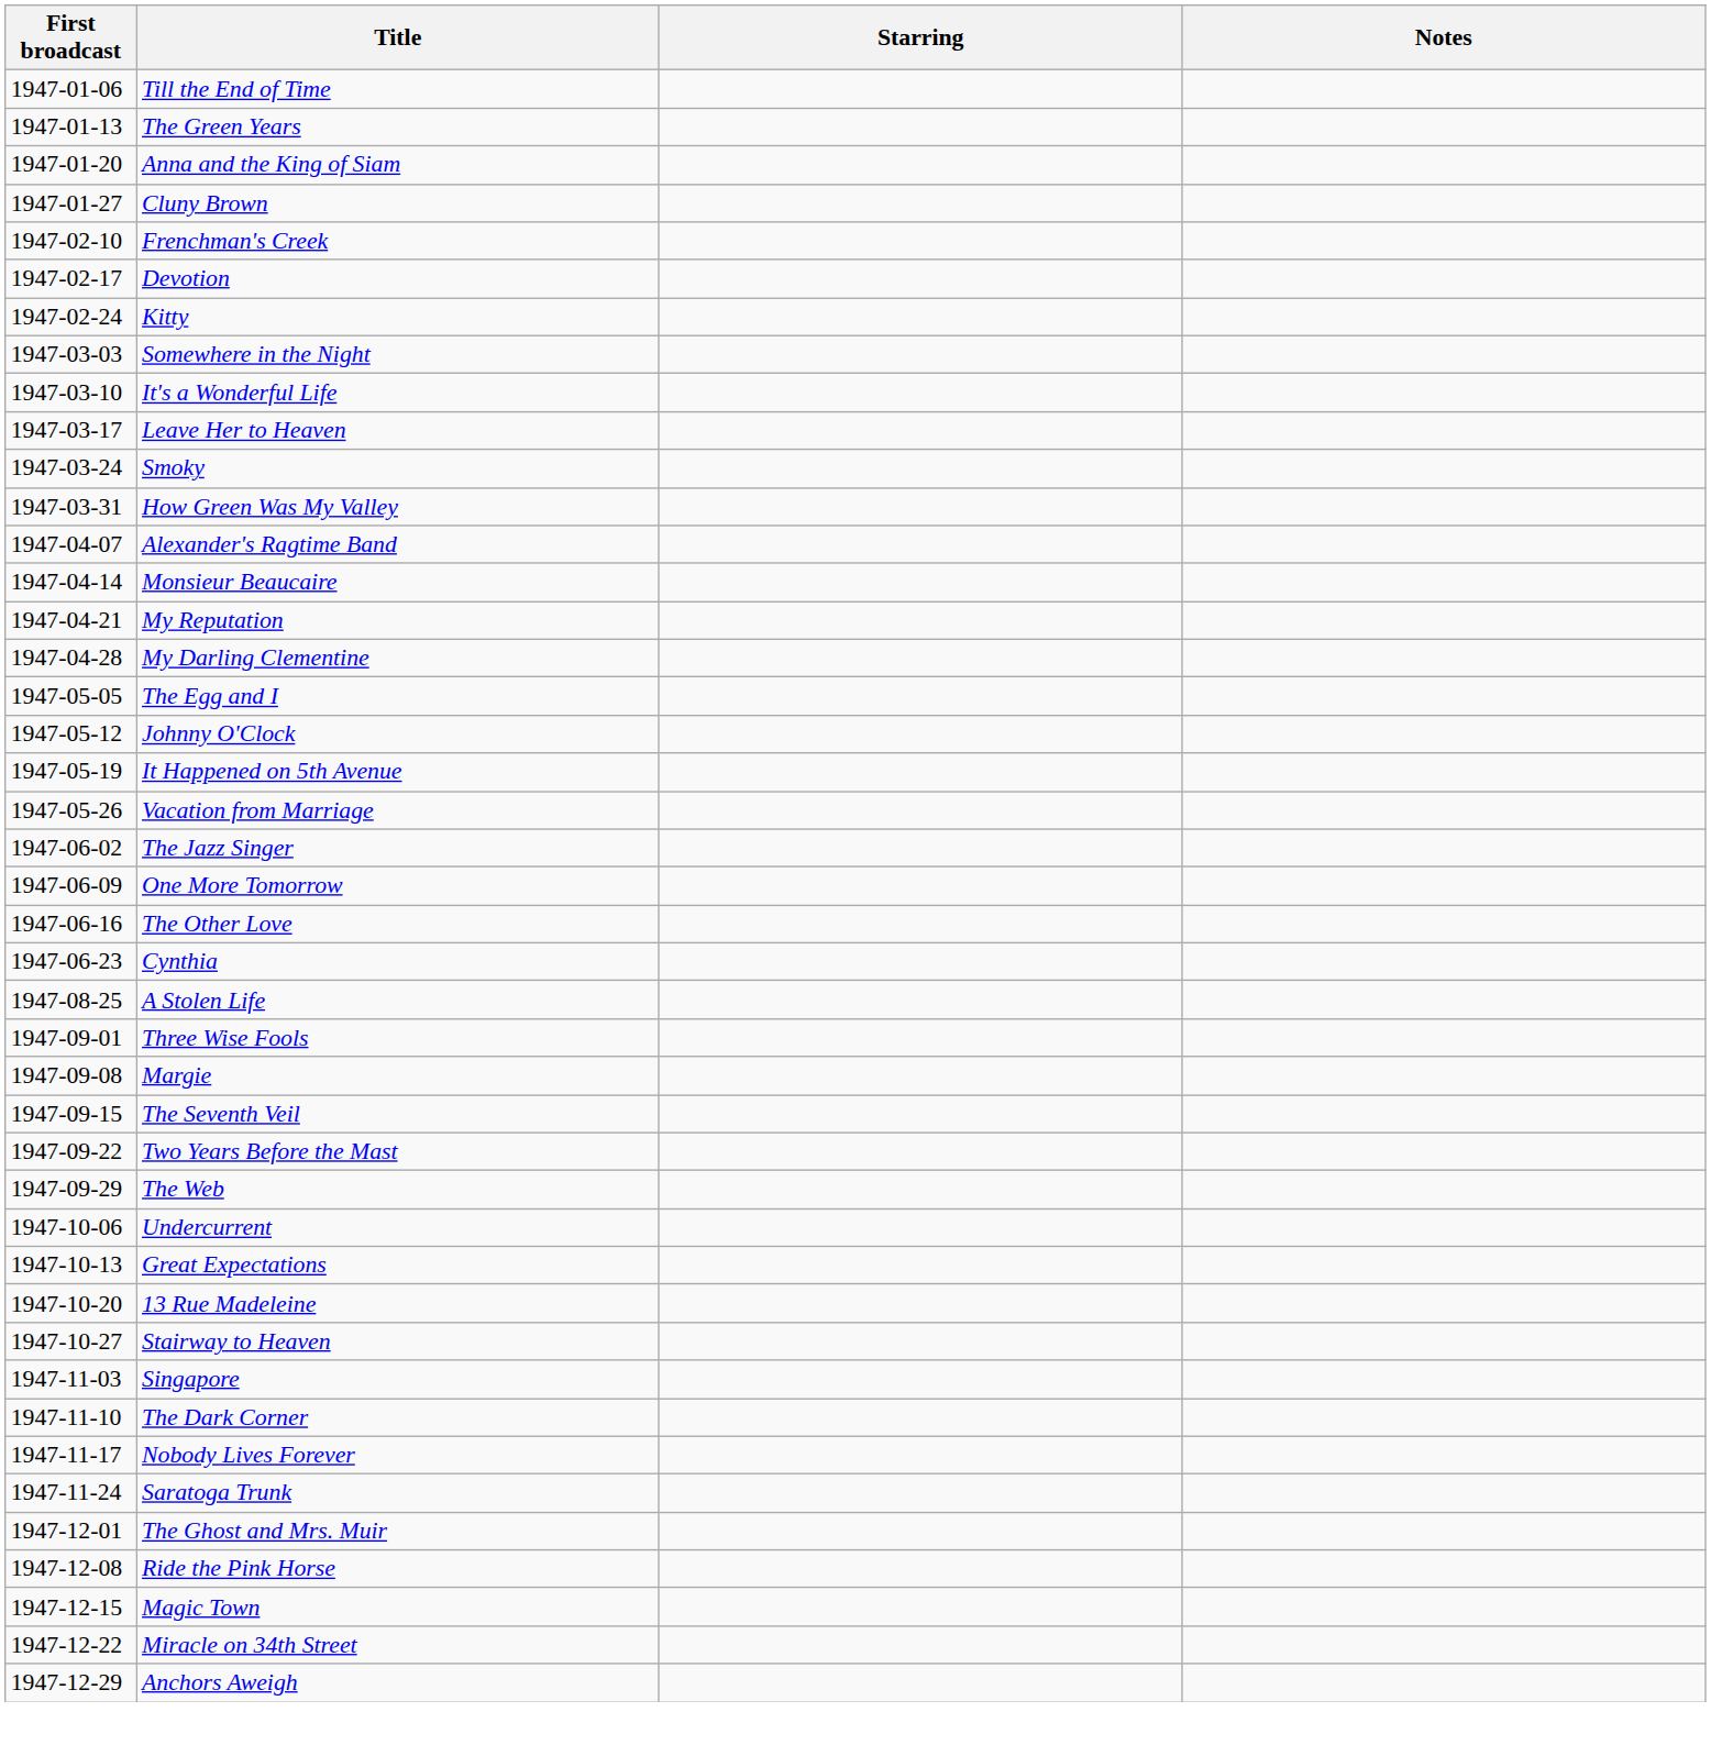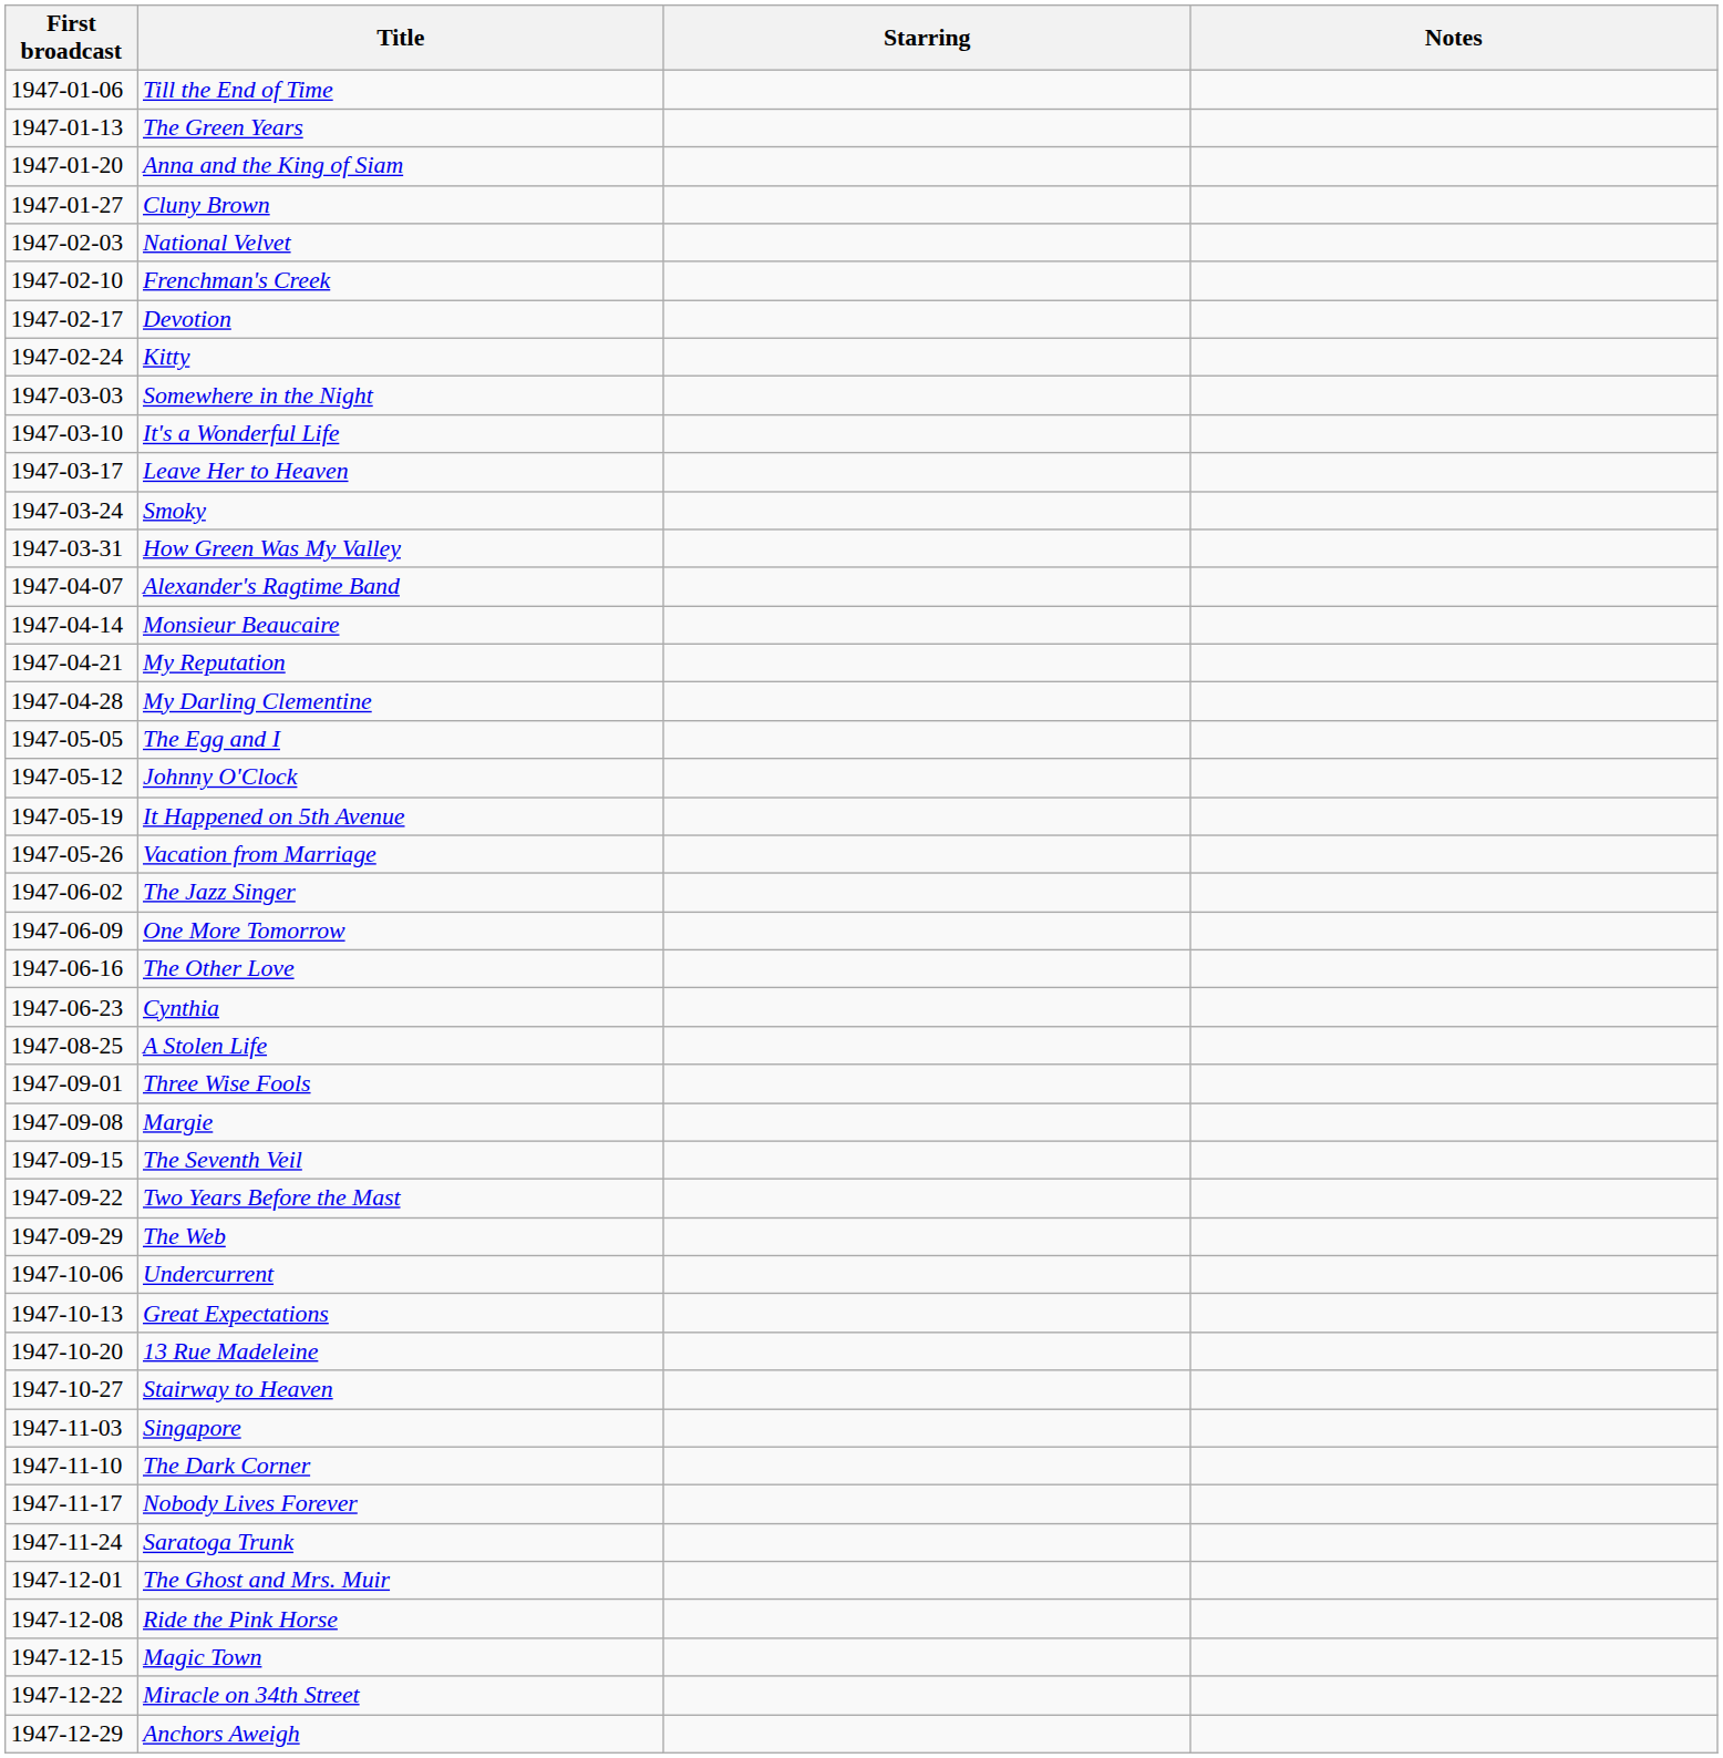 <table class="wikitable sortable plainrowheaders" width=90%>
 <tr>
 <th width=5% scope="col">First broadcast</th>
 <th width=25% scope="col">Title</th>
 <th width=25% scope="col">Starring</th>
 <th width=25% scope="col">Notes</th>
 </tr>
 <tr>
 <td rowspan=>1947-01-06</td>
 <td scope="row"><em><a href='#'>Till the End of Time</a></em></td>
 <td></td>
 <td></td>
 </tr>
 <tr>
 <td rowspan=>1947-01-13</td>
 <td scope="row"><em><a href='#'>The Green Years</a></em></td>
 <td></td>
 <td></td>
 </tr>
 <tr>
 <td rowspan=>1947-01-20</td>
 <td scope="row"><em><a href='#'>Anna and the King of Siam</a></em></td>
 <td></td>
 <td></td>
 </tr>
 <tr>
 <td rowspan=>1947-01-27</td>
 <td scope="row"><em><a href='#'>Cluny Brown</a></em></td>
+<td></td>
+<td></td>
+</tr>
+<tr>
+<td rowspan=>1947-02-03</td>
+<td scope="row"><em><a href='#'>National Velvet</a></em></td>
 <td></td>
 <td></td>
 </tr>
 <tr>
 <td rowspan=>1947-02-10</td>
 <td scope="row"><em><a href='#'>Frenchman's Creek</a></em></td>
 <td></td>
 <td></td>
 </tr>
 <tr>
 <td rowspan=>1947-02-17</td>
 <td scope="row"><em><a href='#'>Devotion</a></em></td>
 <td></td>
 <td></td>
 </tr>
 <tr>
 <td rowspan=>1947-02-24</td>
 <td scope="row"><em><a href='#'>Kitty</a></em></td>
 <td></td>
 <td></td>
 </tr>
 <tr>
 <td rowspan=>1947-03-03</td>
 <td scope="row"><em><a href='#'>Somewhere in the Night</a></em></td>
 <td></td>
 <td></td>
 </tr>
 <tr>
 <td rowspan=>1947-03-10</td>
 <td scope="row"><em><a href='#'>It's a Wonderful Life</a></em></td>
 <td></td>
 <td></td>
 </tr>
 <tr>
 <td rowspan=>1947-03-17</td>
 <td scope="row"><em><a href='#'>Leave Her to Heaven</a></em></td>
 <td></td>
 <td></td>
 </tr>
 <tr>
 <td rowspan=>1947-03-24</td>
 <td scope="row"><em><a href='#'>Smoky</a></em></td>
 <td></td>
 <td></td>
 </tr>
 <tr>
 <td rowspan=>1947-03-31</td>
 <td scope="row"><em><a href='#'>How Green Was My Valley</a></em></td>
 <td></td>
 <td></td>
 </tr>
 <tr>
 <td rowspan=>1947-04-07</td>
 <td scope="row"><em><a href='#'>Alexander's Ragtime Band</a></em></td>
 <td></td>
 <td></td>
 </tr>
 <tr>
 <td rowspan=>1947-04-14</td>
 <td scope="row"><em><a href='#'>Monsieur Beaucaire</a></em></td>
 <td></td>
 <td></td>
 </tr>
 <tr>
 <td rowspan=>1947-04-21</td>
 <td scope="row"><em><a href='#'>My Reputation</a></em></td>
 <td></td>
 <td></td>
 </tr>
 <tr>
 <td rowspan=>1947-04-28</td>
 <td scope="row"><em><a href='#'>My Darling Clementine</a></em></td>
 <td></td>
 <td></td>
 </tr>
 <tr>
 <td rowspan=>1947-05-05</td>
 <td scope="row"><em><a href='#'>The Egg and I</a></em></td>
 <td></td>
 <td></td>
 </tr>
 <tr>
 <td rowspan=>1947-05-12</td>
 <td scope="row"><em><a href='#'>Johnny O'Clock</a></em></td>
 <td></td>
 <td></td>
 </tr>
 <tr>
 <td rowspan=>1947-05-19</td>
 <td scope="row"><em><a href='#'>It Happened on 5th Avenue</a></em></td>
 <td></td>
 <td></td>
 </tr>
 <tr>
 <td rowspan=>1947-05-26</td>
 <td scope="row"><em><a href='#'>Vacation from Marriage</a></em></td>
 <td></td>
 <td></td>
 </tr>
 <tr>
 <td rowspan=>1947-06-02</td>
 <td scope="row"><em><a href='#'>The Jazz Singer</a></em></td>
 <td></td>
 <td></td>
 </tr>
 <tr>
 <td rowspan=>1947-06-09</td>
 <td scope="row"><em><a href='#'>One More Tomorrow</a></em></td>
 <td></td>
 <td></td>
 </tr>
 <tr>
 <td rowspan=>1947-06-16</td>
 <td scope="row"><em><a href='#'>The Other Love</a></em></td>
 <td></td>
 <td></td>
 </tr>
 <tr>
 <td rowspan=>1947-06-23</td>
 <td scope="row"><em><a href='#'>Cynthia</a></em></td>
 <td></td>
 <td></td>
 </tr>
 <tr>
 <td rowspan=>1947-08-25</td>
 <td scope="row"><em><a href='#'>A Stolen Life</a></em></td>
 <td></td>
 <td></td>
 </tr>
 <tr>
 <td rowspan=>1947-09-01</td>
 <td scope="row"><em><a href='#'>Three Wise Fools</a></em></td>
 <td></td>
 <td></td>
 </tr>
 <tr>
 <td rowspan=>1947-09-08</td>
 <td scope="row"><em><a href='#'>Margie</a></em></td>
 <td></td>
 <td></td>
 </tr>
 <tr>
 <td rowspan=>1947-09-15</td>
 <td scope="row"><em><a href='#'>The Seventh Veil</a></em></td>
 <td></td>
 <td></td>
 </tr>
 <tr>
 <td rowspan=>1947-09-22</td>
 <td scope="row"><em><a href='#'>Two Years Before the Mast</a></em></td>
 <td></td>
 <td></td>
 </tr>
 <tr>
 <td rowspan=>1947-09-29</td>
 <td scope="row"><em><a href='#'>The Web</a></em></td>
 <td></td>
 <td></td>
 </tr>
 <tr>
 <td rowspan=>1947-10-06</td>
 <td scope="row"><em><a href='#'>Undercurrent</a></em></td>
 <td></td>
 <td></td>
 </tr>
 <tr>
 <td rowspan=>1947-10-13</td>
 <td scope="row"><em><a href='#'>Great Expectations</a></em></td>
 <td></td>
 <td></td>
 </tr>
 <tr>
 <td rowspan=>1947-10-20</td>
 <td scope="row"><em><a href='#'>13 Rue Madeleine</a></em></td>
 <td></td>
 <td></td>
 </tr>
 <tr>
 <td rowspan=>1947-10-27</td>
 <td scope="row"><em><a href='#'>Stairway to Heaven</a></em></td>
 <td></td>
 <td></td>
 </tr>
 <tr>
 <td rowspan=>1947-11-03</td>
 <td scope="row"><em><a href='#'>Singapore</a></em></td>
 <td></td>
 <td></td>
 </tr>
 <tr>
 <td rowspan=>1947-11-10</td>
 <td scope="row"><em><a href='#'>The Dark Corner</a></em></td>
 <td></td>
 <td></td>
 </tr>
 <tr>
 <td rowspan=>1947-11-17</td>
 <td scope="row"><em><a href='#'>Nobody Lives Forever</a></em></td>
 <td></td>
 <td></td>
 </tr>
 <tr>
 <td rowspan=>1947-11-24</td>
 <td scope="row"><em><a href='#'>Saratoga Trunk</a></em></td>
 <td></td>
 <td></td>
 </tr>
 <tr>
 <td rowspan=>1947-12-01</td>
 <td scope="row"><em><a href='#'>The Ghost and Mrs. Muir</a></em></td>
 <td></td>
 <td></td>
 </tr>
 <tr>
 <td rowspan=>1947-12-08</td>
 <td scope="row"><em><a href='#'>Ride the Pink Horse</a></em></td>
 <td></td>
 <td></td>
 </tr>
 <tr>
 <td rowspan=>1947-12-15</td>
 <td scope="row"><em><a href='#'>Magic Town</a></em></td>
 <td></td>
 <td></td>
 </tr>
 <tr>
 <td rowspan=>1947-12-22</td>
 <td scope="row"><em><a href='#'>Miracle on 34th Street</a></em></td>
 <td></td>
 <td></td>
 </tr>
 <tr>
 <td rowspan=>1947-12-29</td>
 <td scope="row"><em><a href='#'>Anchors Aweigh</a></em></td>
 <td></td>
 <td></td>
 </tr>
 </table>
